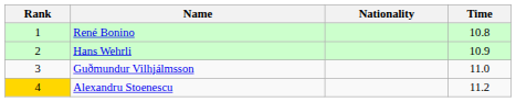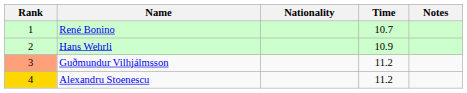 <table class="wikitable sortable" style="text-align:center;width: 55%">
 <tr>
 <th>Rank</th>
 <th>Name</th>
 <th>Nationality</th>
 <th>Time</th>
+<th>Notes</th>
 </tr>
 <tr bgcolor=ccffcc>
 <td>1</td>
 <td align=left><a href='#'>René Bonino</a></td>
 <td align=left></td>
-<td>10.8</td>
+<td>10.7</td>
+<td></td>
 </tr>
 <tr bgcolor=ccffcc>
 <td>2</td>
 <td align=left><a href='#'>Hans Wehrli</a></td>
 <td align=left></td>
 <td>10.9</td>
+<td></td>
 </tr>
 <tr>
-<td>3</td>
+<td style="background: lightsalmon;">3</td>
 <td align=left><a href='#'>Guðmundur Vilhjálmsson</a></td>
 <td align=left></td>
-<td>11.0</td>
+<td>11.2</td>
+<td></td>
 </tr>
 <tr>
 <td style="background: gold;">4</td>
 <td align=left><a href='#'>Alexandru Stoenescu</a></td>
 <td align=left></td>
 <td>11.2</td>
+<td></td>
 </tr>
 </table>
